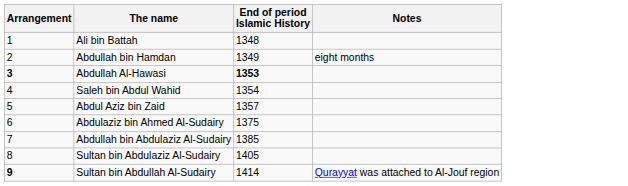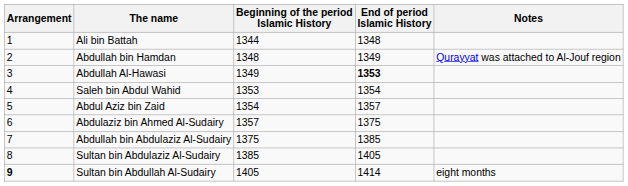 <table class="wikitable">
 <tr>
 <th>Arrangement</th>
 <th>The name</th>
+<th>Beginning of the period<br>Islamic History</th>
 <th>End of period<br>Islamic History</th>
 <th>Notes</th>
 </tr>
 <tr>
 <td>1</td>
 <td>Ali bin Battah</td>
+<td>1344</td>
 <td>1348</td>
 <td></td>
 </tr>
 <tr>
 <td>2</td>
 <td>Abdullah bin Hamdan</td>
+<td>1348</td>
 <td>1349</td>
-<td>eight months</td>
+<td><a href='#'>Qurayyat</a> was attached to Al-Jouf region</td>
 </tr>
 <tr>
-<td><strong>3</strong></td>
+<td>3</td>
 <td>Abdullah Al-Hawasi</td>
+<td>1349</td>
 <td><strong>1353</strong></td>
 <td></td>
 </tr>
 <tr>
 <td>4</td>
 <td>Saleh bin Abdul Wahid</td>
+<td>1353</td>
 <td>1354</td>
 <td></td>
 </tr>
 <tr>
 <td>5</td>
 <td>Abdul Aziz bin Zaid</td>
+<td>1354</td>
 <td>1357</td>
 <td></td>
 </tr>
 <tr>
 <td>6</td>
 <td>Abdulaziz bin Ahmed Al-Sudairy</td>
+<td>1357</td>
 <td>1375</td>
 <td></td>
 </tr>
 <tr>
 <td>7</td>
 <td>Abdullah bin Abdulaziz Al-Sudairy</td>
+<td>1375</td>
 <td>1385</td>
 <td></td>
 </tr>
 <tr>
 <td>8</td>
 <td>Sultan bin Abdulaziz Al-Sudairy</td>
+<td>1385</td>
 <td>1405</td>
 <td></td>
 </tr>
 <tr>
 <td><strong>9</strong></td>
 <td>Sultan bin Abdullah Al-Sudairy</td>
+<td>1405</td>
 <td>1414</td>
-<td><a href='#'>Qurayyat</a> was attached to Al-Jouf region</td>
+<td>eight months</td>
 </tr>
 </table>
